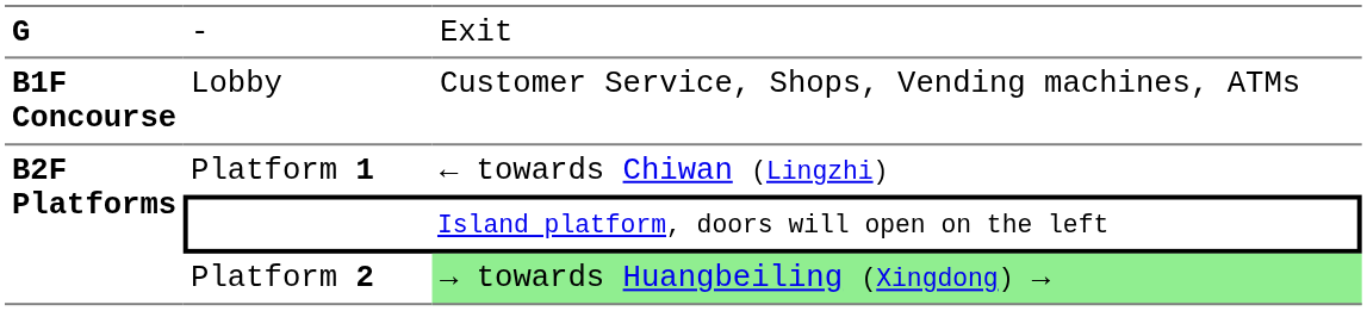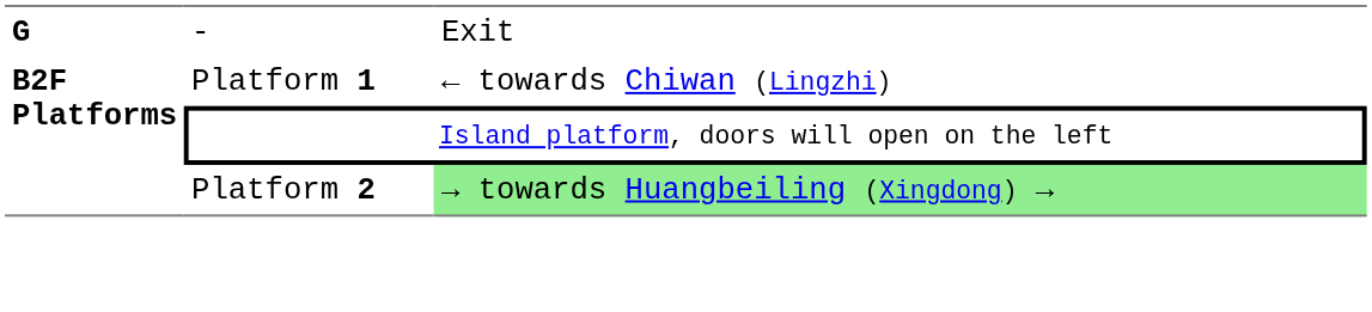 <table table border=0 cellspacing=0 cellpadding=3>
 <tr>
 <td style="border-top:solid 1px gray;" width=50 valign=top><strong>G</strong></td>
 <td style="border-top:solid 1px gray;" width=100 valign=top>-</td>
 <td style="border-top:solid 1px gray;" width=390 valign=top>Exit</td>
-</tr>
-<tr>
-<td style="border-bottom:solid 1px gray; border-top:solid 1px gray;" valign=top width=50><strong>B1F<br>Concourse</strong></td>
-<td style="border-bottom:solid 1px gray; border-top:solid 1px gray;" valign=top width=100>Lobby</td>
-<td style="border-bottom:solid 1px gray; border-top:solid 1px gray;" valign=top width=390>Customer Service, Shops, Vending machines, ATMs</td>
 </tr>
 <tr>
 <td style="border-bottom:solid 1px gray;" rowspan="3" valign=top><strong>B2F<br>Platforms</strong></td>
 <td>Platform <strong>1</strong></td>
 <td>←  towards <a href='#'>Chiwan</a> <small>(<a href='#'>Lingzhi</a>)</small></td>
 </tr>
 <tr>
 <td style="border-right:solid 2px black;border-left:solid 2px black;border-top:solid 2px black;border-bottom:solid 2px black;text-align:center;" colspan=2><small><a href='#'>Island platform</a>, doors will open on the left</small></td>
 </tr>
 <tr>
 <td style="border-bottom:solid 1px gray;">Platform <strong>2</strong></td>
 <td style="background: lightgreen; border-bottom:solid 1px gray;"><span>→</span>  towards <a href='#'>Huangbeiling</a> <small>(<a href='#'>Xingdong</a>)</small> →</td>
 </tr>
 </table>
